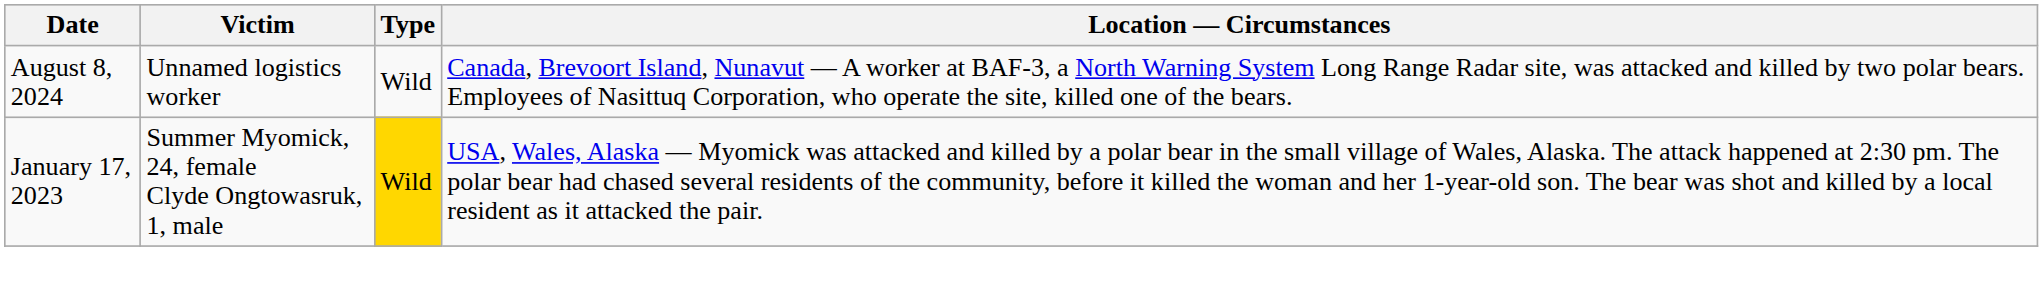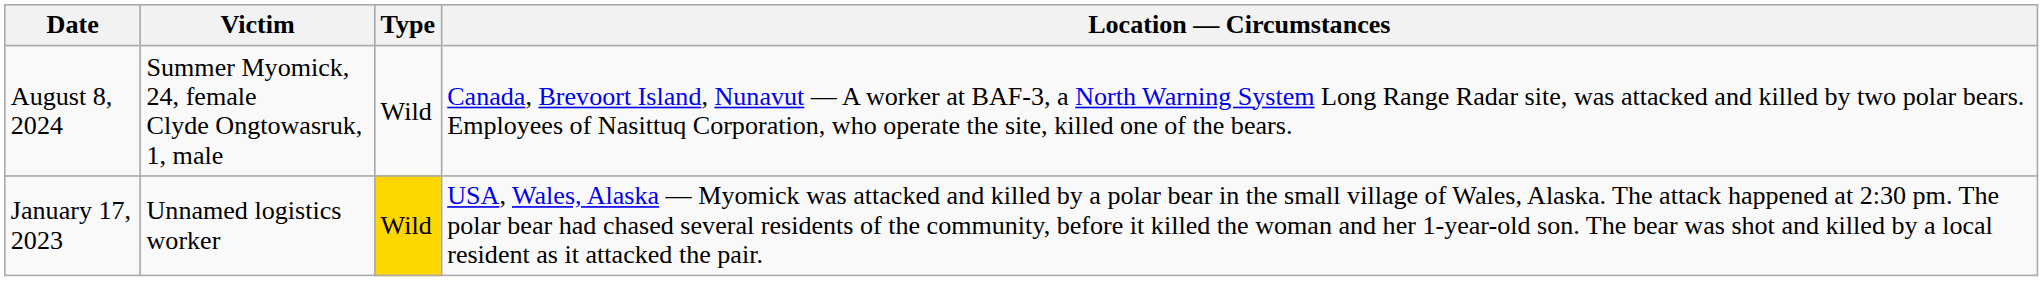 <table class="wikitable sortable">
 <tr>
 <th>Date</th>
 <th>Victim</th>
 <th>Type</th>
 <th>Location — Circumstances</th>
 </tr>
 <tr>
 <td>August 8, 2024</td>
-<td>Unnamed logistics worker</td>
+<td>Summer Myomick, 24, female<br> Clyde Ongtowasruk, 1, male</td>
 <td>Wild</td>
 <td><a href='#'>Canada</a>, <a href='#'>Brevoort Island</a>, <a href='#'>Nunavut</a> — A worker at BAF-3, a <a href='#'>North Warning System</a> Long Range Radar site, was attacked and killed by two polar bears. Employees of Nasittuq Corporation, who operate the site, killed one of the bears.</td>
 </tr>
 <tr>
 <td>January 17, 2023</td>
-<td>Summer Myomick, 24, female<br> Clyde Ongtowasruk, 1, male</td>
+<td>Unnamed logistics worker</td>
 <td style="background: gold;">Wild</td>
 <td><a href='#'>USA</a>, <a href='#'>Wales, Alaska</a> — Myomick was attacked and killed by a polar bear in the small village of Wales, Alaska. The attack happened at 2:30 pm. The polar bear had chased several residents of the community, before it killed the woman and her 1-year-old son.  The bear was shot and killed by a local resident as it attacked the pair.</td>
 </tr>
 </table>
